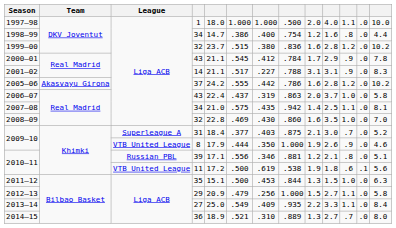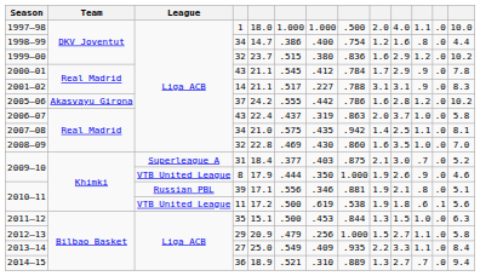 <table class="wikitable sortable" style="font-size:95%; text-align:center;">
 <tr>
 <th>Season</th>
 <th>Team</th>
 <th>League</th>
 <th></th>
 <th></th>
 <th></th>
 <th></th>
 <th></th>
 <th></th>
 <th></th>
 <th></th>
 <th></th>
 <th></th>
 </tr>
 <tr>
 <td>1997–98</td>
 <td rowspan="3"><a href='#'>DKV Joventut</a></td>
 <td rowspan="9"><a href='#'>Liga ACB</a></td>
 <td>1</td>
 <td>18.0</td>
 <td>1.000</td>
 <td>1.000</td>
 <td>.500</td>
 <td>2.0</td>
 <td>4.0</td>
 <td>1.1</td>
 <td>.0</td>
 <td>10.0</td>
 </tr>
 <tr>
 <td>1998–99</td>
 <td>34</td>
 <td>14.7</td>
 <td>.386</td>
 <td>.400</td>
 <td>.754</td>
 <td>1.2</td>
 <td>1.6</td>
 <td>.8</td>
 <td>.0</td>
 <td>4.4</td>
 </tr>
 <tr>
 <td>1999–00</td>
 <td>32</td>
 <td>23.7</td>
 <td>.515</td>
 <td>.380</td>
 <td>.836</td>
 <td>1.6</td>
-<td>2.8</td>
+<td>2.9</td>
 <td>1.2</td>
 <td>.0</td>
 <td>10.2</td>
 </tr>
 <tr>
 <td>2000–01</td>
 <td rowspan="2"><a href='#'>Real Madrid</a></td>
 <td>43</td>
 <td>21.1</td>
 <td>.545</td>
 <td>.412</td>
 <td>.784</td>
 <td>1.7</td>
 <td>2.9</td>
 <td>.9</td>
 <td>.0</td>
 <td>7.8</td>
 </tr>
 <tr>
 <td>2001–02</td>
 <td>14</td>
 <td>21.1</td>
 <td>.517</td>
 <td>.227</td>
 <td>.788</td>
 <td>3.1</td>
 <td>3.1</td>
 <td>.9</td>
 <td>.0</td>
 <td>8.3</td>
 </tr>
 <tr>
 <td>2005–06</td>
 <td><a href='#'>Akasvayu Girona</a></td>
 <td>37</td>
 <td>24.2</td>
 <td>.555</td>
 <td>.442</td>
 <td>.786</td>
 <td>1.6</td>
 <td>2.8</td>
 <td>1.2</td>
 <td>.0</td>
 <td>10.2</td>
 </tr>
 <tr>
 <td>2006–07</td>
 <td rowspan="3"><a href='#'>Real Madrid</a></td>
 <td>43</td>
 <td>22.4</td>
 <td>.437</td>
 <td>.319</td>
 <td>.863</td>
 <td>2.0</td>
 <td>3.7</td>
 <td>1.0</td>
 <td>.0</td>
 <td>5.8</td>
 </tr>
 <tr>
 <td>2007–08</td>
 <td>34</td>
 <td>21.0</td>
 <td>.575</td>
 <td>.435</td>
 <td>.942</td>
 <td>1.4</td>
 <td>2.5</td>
 <td>1.1</td>
 <td>.0</td>
 <td>8.1</td>
 </tr>
 <tr>
 <td>2008–09</td>
 <td>32</td>
 <td>22.8</td>
 <td>.469</td>
 <td>.430</td>
 <td>.860</td>
 <td>1.6</td>
 <td>3.5</td>
 <td>1.0</td>
 <td>.0</td>
 <td>7.0</td>
 </tr>
 <tr>
 <td rowspan="2">2009–10</td>
 <td rowspan="4"><a href='#'>Khimki</a></td>
 <td><a href='#'>Superleague A</a></td>
 <td>31</td>
 <td>18.4</td>
 <td>.377</td>
 <td>.403</td>
 <td>.875</td>
 <td>2.1</td>
 <td>3.0</td>
 <td>.7</td>
 <td>.0</td>
 <td>5.2</td>
 </tr>
 <tr>
 <td><a href='#'>VTB United League</a></td>
 <td>8</td>
 <td>17.9</td>
 <td>.444</td>
 <td>.350</td>
 <td>1.000</td>
 <td>1.9</td>
 <td>2.6</td>
 <td>.9</td>
 <td>.0</td>
 <td>4.6</td>
 </tr>
 <tr>
 <td rowspan="2">2010–11</td>
 <td><a href='#'>Russian PBL</a></td>
 <td>39</td>
 <td>17.1</td>
 <td>.556</td>
 <td>.346</td>
 <td>.881</td>
-<td>1.2</td>
+<td>1.9</td>
 <td>2.1</td>
 <td>.8</td>
 <td>.0</td>
 <td>5.1</td>
 </tr>
 <tr>
 <td><a href='#'>VTB United League</a></td>
 <td>11</td>
 <td>17.2</td>
 <td>.500</td>
 <td>.619</td>
 <td>.538</td>
 <td>1.9</td>
 <td>1.8</td>
 <td>.6</td>
 <td>.1</td>
 <td>5.6</td>
 </tr>
 <tr>
 <td>2011–12</td>
 <td rowspan="4"><a href='#'>Bilbao Basket</a></td>
 <td rowspan="4"><a href='#'>Liga ACB</a></td>
 <td>35</td>
 <td>15.1</td>
 <td>.500</td>
 <td>.453</td>
 <td>.844</td>
 <td>1.3</td>
 <td>1.5</td>
 <td>1.0</td>
 <td>.0</td>
 <td>6.3</td>
 </tr>
 <tr>
 <td>2012–13</td>
 <td>29</td>
 <td>20.9</td>
 <td>.479</td>
 <td>.256</td>
 <td>1.000</td>
 <td>1.5</td>
 <td>2.7</td>
 <td>1.1</td>
 <td>.0</td>
 <td>5.8</td>
 </tr>
 <tr>
 <td>2013–14</td>
 <td>27</td>
 <td>25.0</td>
 <td>.549</td>
 <td>.409</td>
 <td>.935</td>
 <td>2.2</td>
 <td>3.3</td>
 <td>1.1</td>
 <td>.0</td>
 <td>8.4</td>
 </tr>
 <tr>
 <td>2014–15</td>
 <td>36</td>
 <td>18.9</td>
 <td>.521</td>
 <td>.310</td>
 <td>.889</td>
 <td>1.3</td>
 <td>2.7</td>
 <td>.7</td>
 <td>.0</td>
-<td>8.0</td>
+<td>9.4</td>
 </tr>
 </table>
